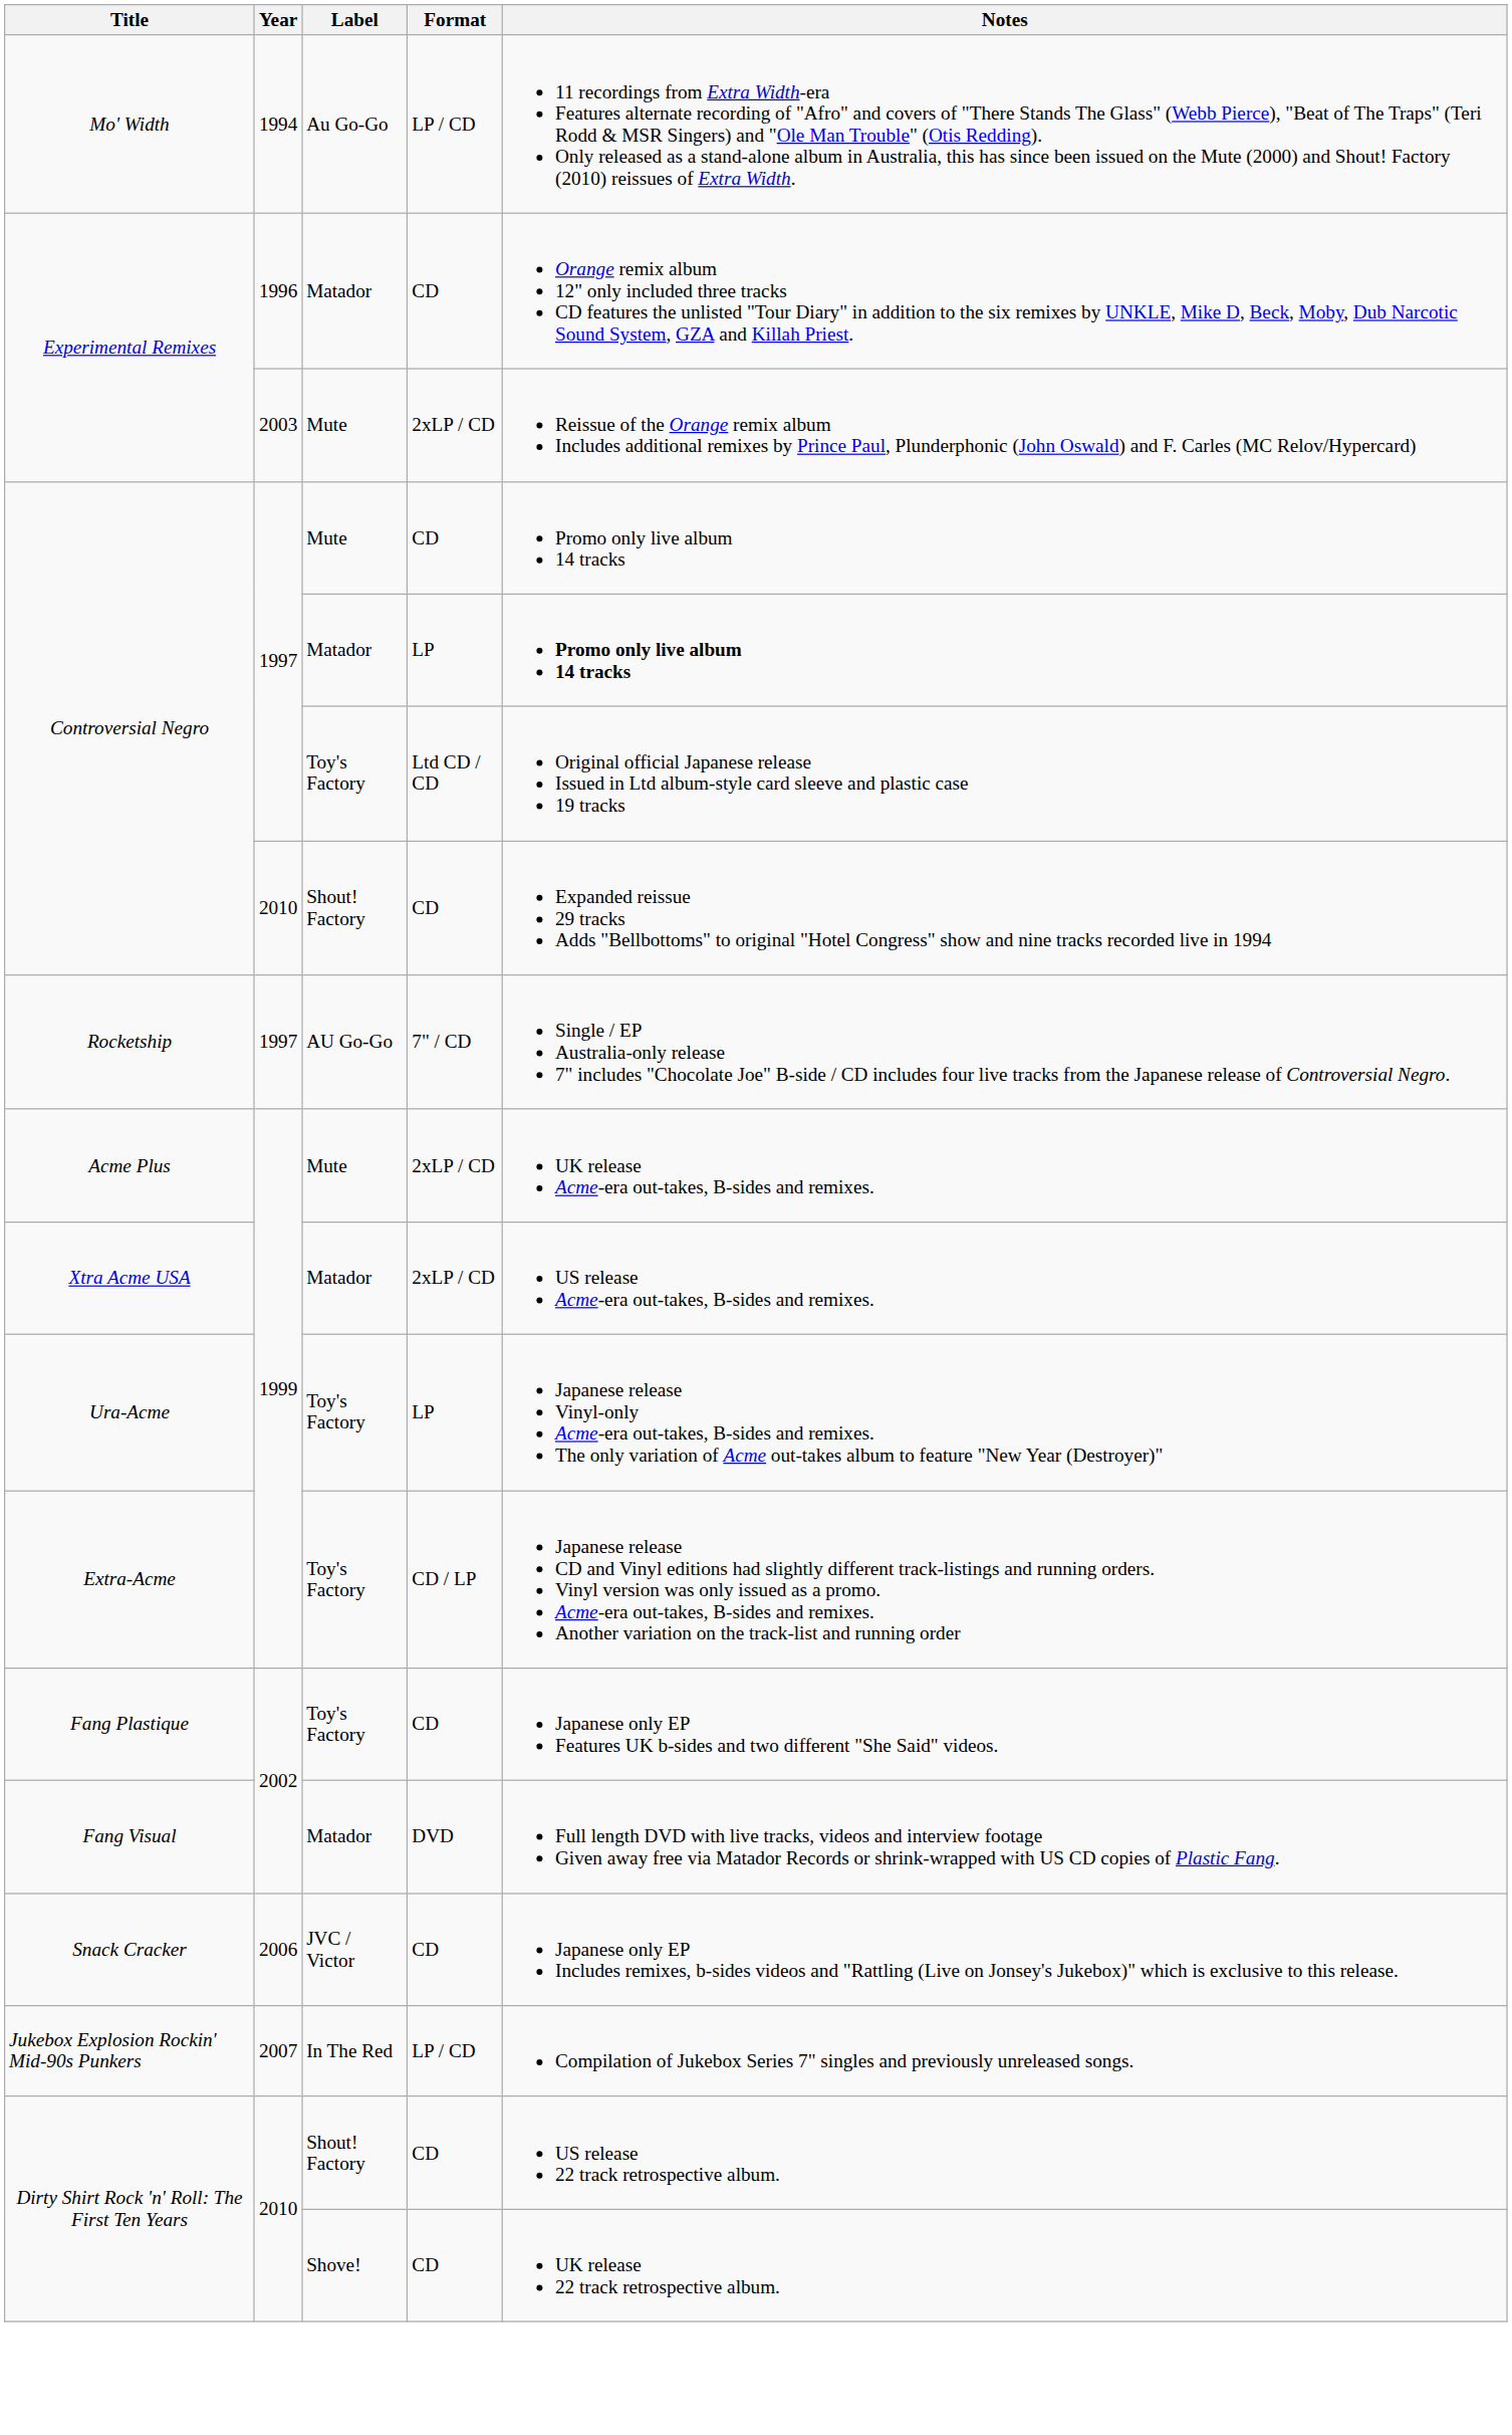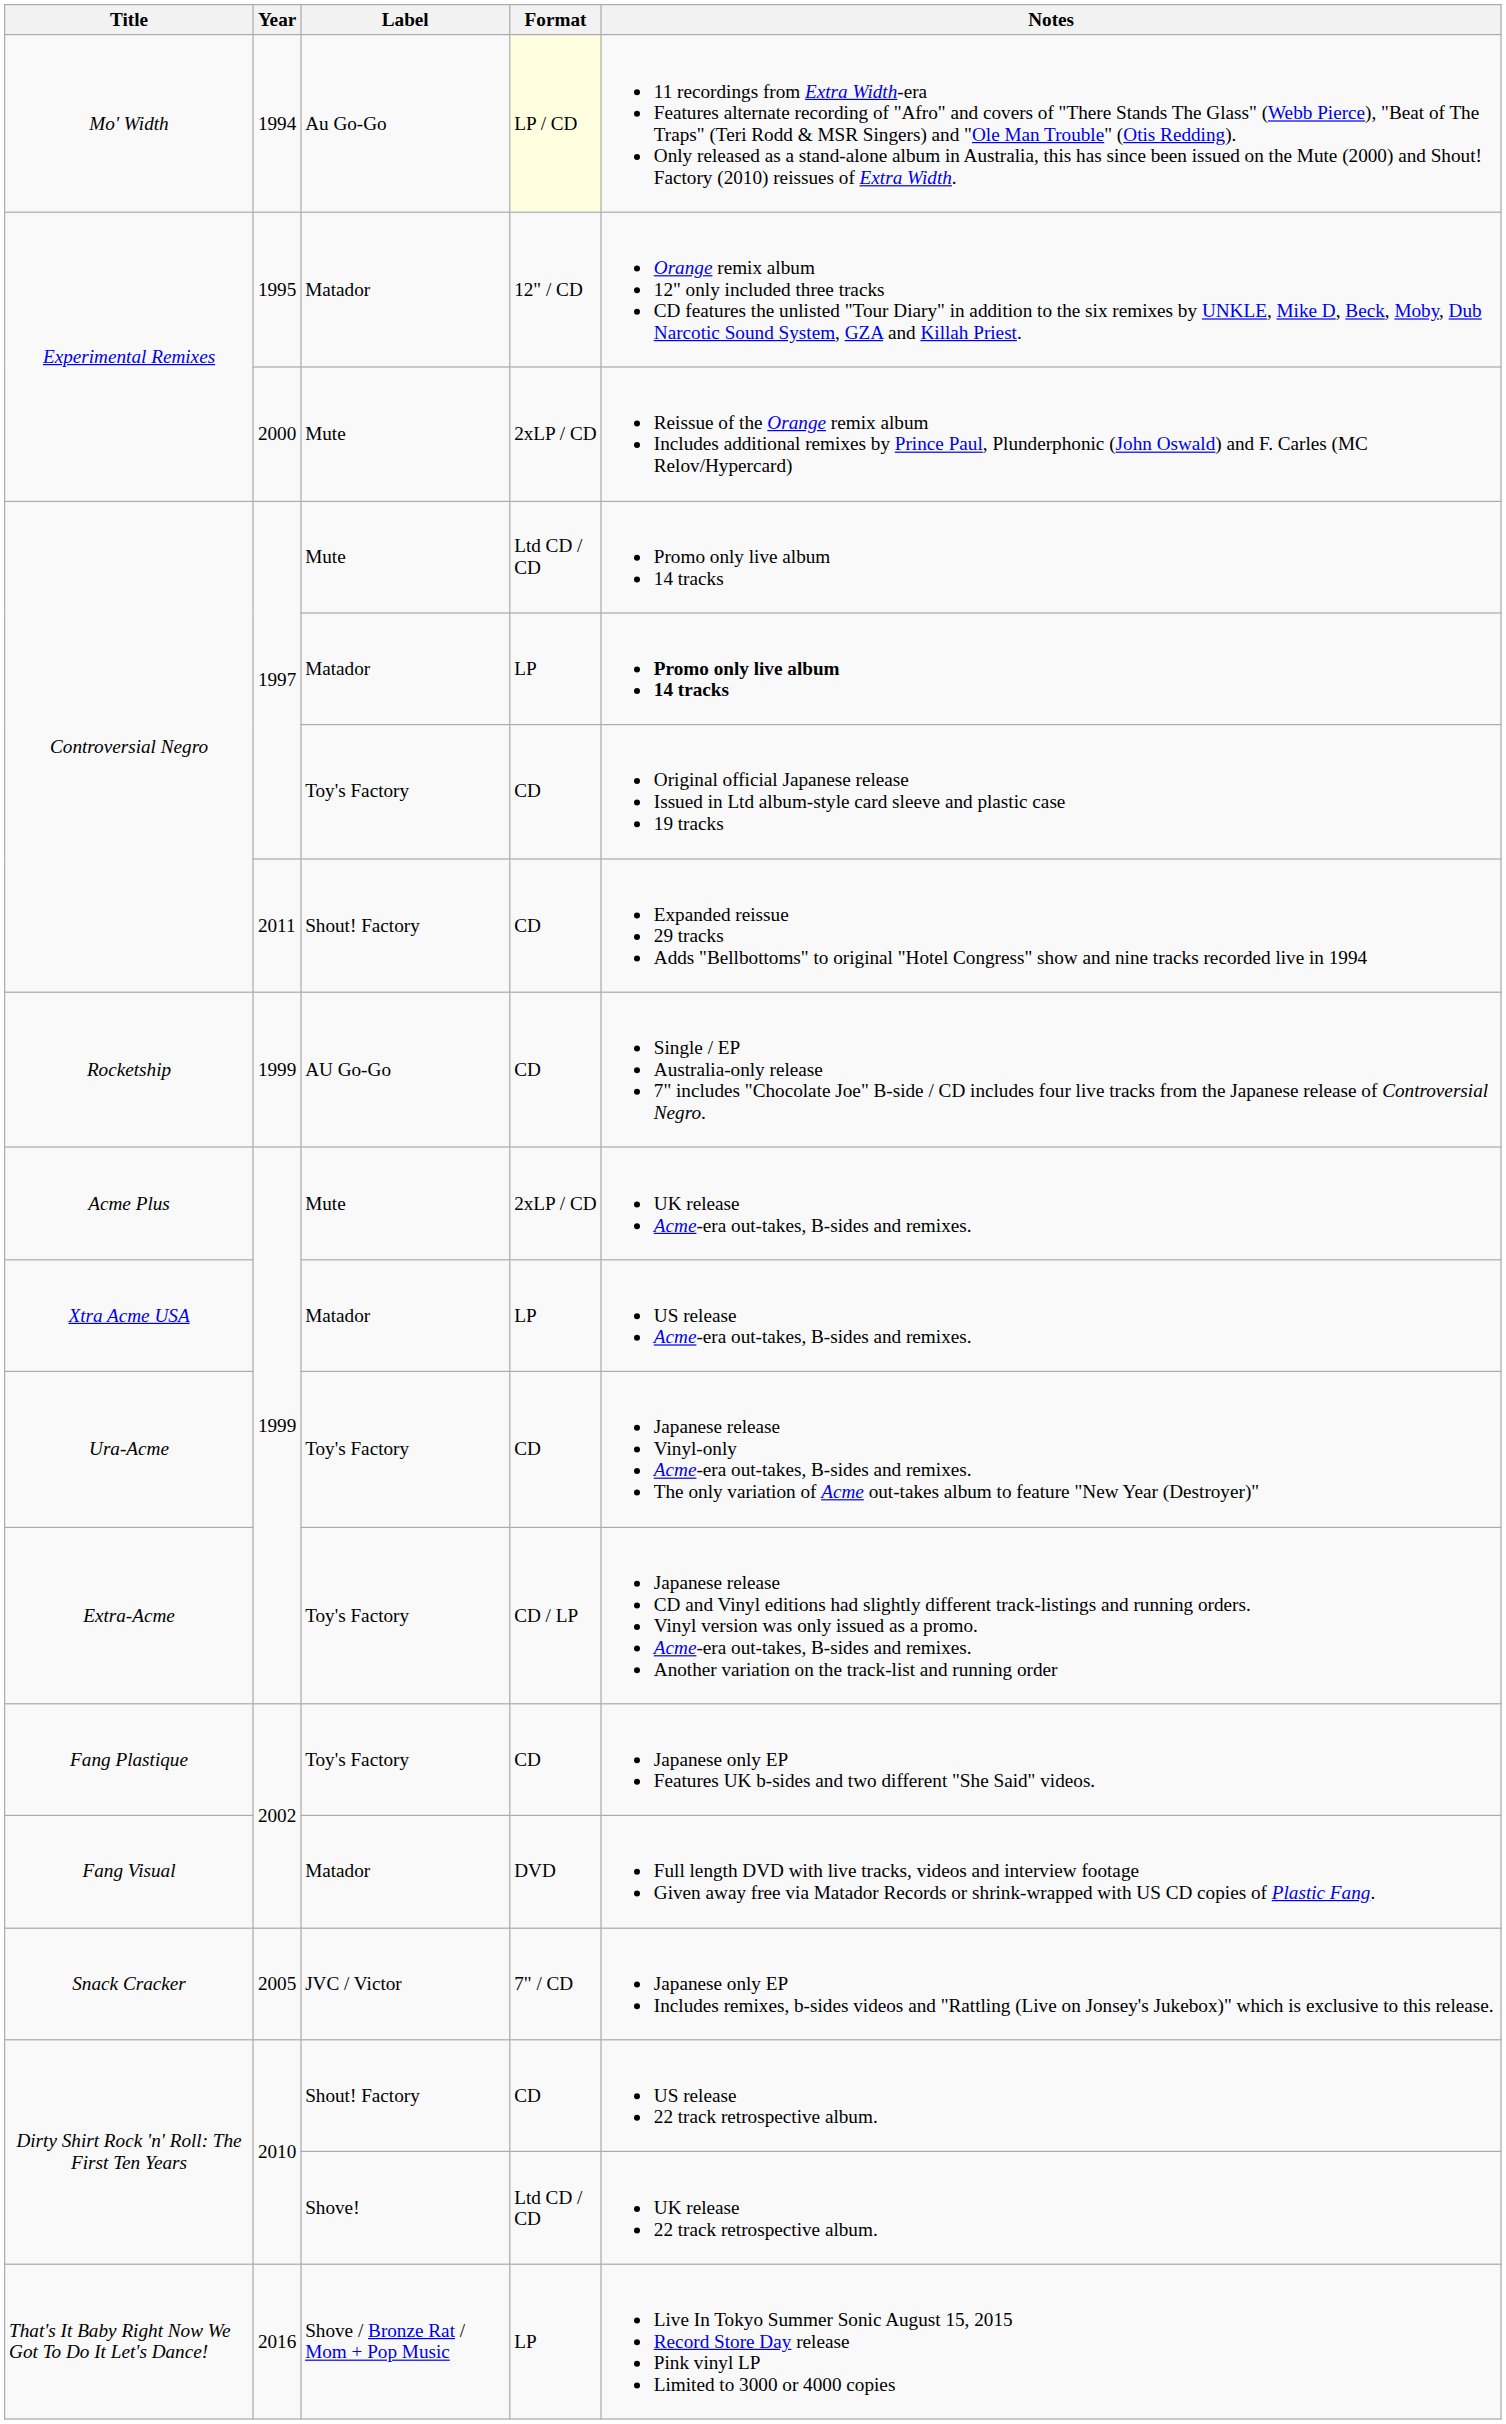 <table class="wikitable">
 <tr>
 <th style="width:200px;">Title</th>
 <th>Year</th>
 <th>Label</th>
 <th>Format</th>
 <th>Notes</th>
 </tr>
 <tr>
 <td style="text-align:center;"><em>Mo' Width</em></td>
 <td>1994</td>
 <td>Au Go-Go</td>
-<td>LP / CD</td>
+<td style="background: lightyellow;">LP / CD</td>
 <td><br><ul><li>11 recordings from <em><a href='#'>Extra Width</a></em>-era</li><li>Features alternate recording of "Afro" and covers of "There Stands The Glass" (<a href='#'>Webb Pierce</a>), "Beat of The Traps" (Teri Rodd & MSR Singers) and "<a href='#'>Ole Man Trouble</a>" (<a href='#'>Otis Redding</a>).</li><li>Only released as a stand-alone album in Australia, this has since been issued on the Mute (2000) and Shout! Factory (2010) reissues of <em><a href='#'>Extra Width</a></em>.</li></ul></td>
 </tr>
 <tr>
 <td rowspan="2" style="text-align:center;"><em><a href='#'>Experimental Remixes</a></em></td>
-<td>1996</td>
+<td>1995</td>
 <td>Matador</td>
-<td>CD</td>
+<td>12" / CD</td>
 <td><br><ul><li><em><a href='#'>Orange</a></em> remix album</li><li>12" only included three tracks</li><li>CD features the unlisted "Tour Diary" in addition to the six remixes by <a href='#'>UNKLE</a>, <a href='#'>Mike D</a>, <a href='#'>Beck</a>, <a href='#'>Moby</a>, <a href='#'>Dub Narcotic Sound System</a>, <a href='#'>GZA</a> and <a href='#'>Killah Priest</a>.</li></ul></td>
 </tr>
 <tr>
-<td>2003</td>
+<td>2000</td>
 <td>Mute</td>
 <td>2xLP / CD</td>
 <td><br><ul><li>Reissue of the <em><a href='#'>Orange</a></em> remix album</li><li>Includes additional remixes by <a href='#'>Prince Paul</a>, Plunderphonic (<a href='#'>John Oswald</a>) and F. Carles (MC Relov/Hypercard)</li></ul></td>
 </tr>
 <tr>
 <td rowspan="4" style="text-align:center;"><em>Controversial Negro</em></td>
 <td rowspan="3" style="text-align:center;">1997</td>
 <td>Mute</td>
-<td>CD</td>
+<td>Ltd CD / CD</td>
 <td><br><ul><li>Promo only live album</li><li>14 tracks</li></ul></td>
 </tr>
 <tr>
 <td>Matador</td>
 <td>LP</td>
 <td><strong><br><ul><li>Promo only live album</li><li>14 tracks</li></ul></strong></td>
 </tr>
 <tr>
 <td>Toy's Factory</td>
-<td>Ltd CD / CD</td>
+<td>CD</td>
 <td><br><ul><li>Original official Japanese release</li><li>Issued in Ltd album-style card sleeve and plastic case</li><li>19 tracks</li></ul></td>
 </tr>
 <tr>
-<td>2010</td>
+<td>2011</td>
 <td>Shout! Factory</td>
 <td>CD</td>
 <td><br><ul><li>Expanded reissue</li><li>29 tracks</li><li>Adds "Bellbottoms" to original "Hotel Congress" show and nine tracks recorded live in 1994</li></ul></td>
 </tr>
 <tr>
 <td style="text-align:center;"><em>Rocketship</em></td>
-<td>1997</td>
+<td>1999</td>
 <td>AU Go-Go</td>
-<td>7" / CD</td>
+<td>CD</td>
 <td><br><ul><li>Single / EP</li><li>Australia-only release</li><li>7" includes "Chocolate Joe" B-side / CD includes four live tracks from the Japanese release of <em>Controversial Negro</em>.</li></ul></td>
 </tr>
 <tr>
 <td style="text-align:center;"><em>Acme Plus</em></td>
 <td rowspan="4" style="text-align:center;">1999</td>
 <td>Mute</td>
 <td>2xLP / CD</td>
 <td><br><ul><li>UK release</li><li><em><a href='#'>Acme</a></em>-era out-takes, B-sides and remixes.</li></ul></td>
 </tr>
 <tr>
 <td style="text-align:center;"><em><a href='#'>Xtra Acme USA</a></em></td>
 <td>Matador</td>
-<td>2xLP / CD</td>
+<td>LP</td>
 <td><br><ul><li>US release</li><li><em><a href='#'>Acme</a></em>-era out-takes, B-sides and remixes.</li></ul></td>
 </tr>
 <tr>
 <td style="text-align:center;"><em>Ura-Acme</em></td>
 <td>Toy's Factory</td>
-<td>LP</td>
+<td>CD</td>
 <td><br><ul><li>Japanese release</li><li>Vinyl-only</li><li><em><a href='#'>Acme</a></em>-era out-takes, B-sides and remixes.</li><li>The only variation of <em><a href='#'>Acme</a></em> out-takes album to feature "New Year (Destroyer)"</li></ul></td>
 </tr>
 <tr>
 <td style="text-align:center;"><em>Extra-Acme</em></td>
 <td>Toy's Factory</td>
 <td>CD / LP</td>
 <td><br><ul><li>Japanese release</li><li>CD and Vinyl editions had slightly different track-listings and running orders.</li><li>Vinyl version was only issued as a promo.</li><li><em><a href='#'>Acme</a></em>-era out-takes, B-sides and remixes.</li><li>Another variation on the track-list and running order</li></ul></td>
 </tr>
 <tr>
 <td style="text-align:center;"><em>Fang Plastique</em></td>
 <td rowspan="2" style="text-align:center;">2002</td>
 <td>Toy's Factory</td>
 <td>CD</td>
 <td><br><ul><li>Japanese only EP</li><li>Features UK b-sides and two different "She Said" videos.</li></ul></td>
 </tr>
 <tr>
 <td style="text-align:center;"><em>Fang Visual</em></td>
 <td>Matador</td>
 <td>DVD</td>
 <td><br><ul><li>Full length DVD with live tracks, videos and interview footage</li><li>Given away free via Matador Records or shrink-wrapped with US CD copies of <em><a href='#'>Plastic Fang</a></em>.</li></ul></td>
 </tr>
 <tr>
 <td style="text-align:center;"><em>Snack Cracker</em></td>
-<td>2006</td>
+<td>2005</td>
 <td>JVC / Victor</td>
-<td>CD</td>
+<td>7" / CD</td>
 <td><br><ul><li>Japanese only EP</li><li>Includes remixes, b-sides videos and "Rattling (Live on Jonsey's Jukebox)" which is exclusive to this release.</li></ul></td>
-</tr>
-<tr>
-<td><em>Jukebox Explosion Rockin' Mid-90s Punkers</em></td>
-<td>2007</td>
-<td>In The Red</td>
-<td>LP / CD</td>
-<td><br><ul><li>Compilation of Jukebox Series 7" singles and previously unreleased songs.</li></ul></td>
 </tr>
 <tr>
 <td rowspan="2" style="text-align:center;"><em>Dirty Shirt Rock 'n' Roll: The First Ten Years</em></td>
 <td rowspan="2" style="text-align:center;">2010</td>
 <td>Shout! Factory</td>
 <td>CD</td>
 <td><br><ul><li>US release</li><li>22 track retrospective album.</li></ul></td>
 </tr>
 <tr>
 <td>Shove!</td>
-<td>CD</td>
+<td>Ltd CD / CD</td>
 <td><br><ul><li>UK release</li><li>22 track retrospective album.</li></ul></td>
 </tr>
+<tr>
+<td><em>That's It Baby Right Now We Got To Do It Let's Dance!</em></td>
+<td>2016</td>
+<td>Shove / <a href='#'>Bronze Rat</a> / <a href='#'>Mom + Pop Music</a></td>
+<td>LP</td>
+<td><br><ul><li>Live In Tokyo Summer Sonic August 15, 2015</li><li><a href='#'>Record Store Day</a> release</li><li>Pink vinyl LP</li><li>Limited to 3000 or 4000 copies</li></ul></td>
+</tr>
 </table>
